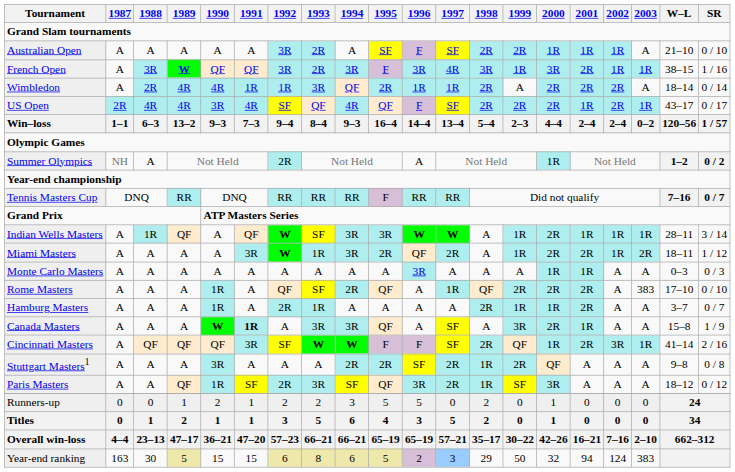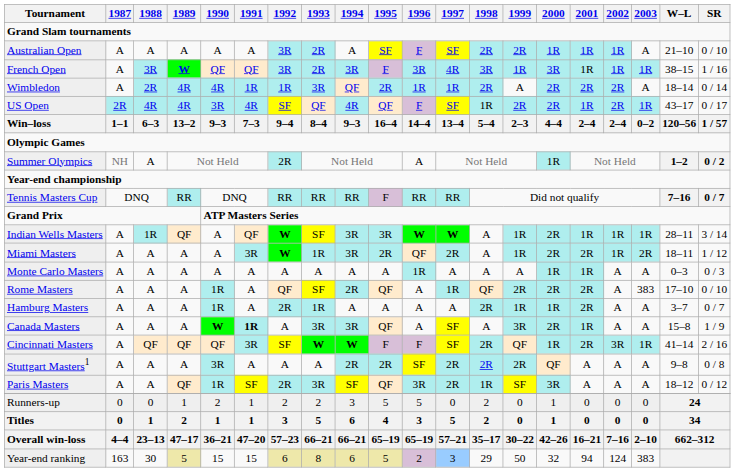 <table class=wikitable style=text-align:center;font-size:97%>
 <tr>
 <th>Tournament</th>
 <th><a href='#'>1987</a></th>
 <th><a href='#'>1988</a></th>
 <th><a href='#'>1989</a></th>
 <th><a href='#'>1990</a></th>
 <th><a href='#'>1991</a></th>
 <th><a href='#'>1992</a></th>
 <th><a href='#'>1993</a></th>
 <th><a href='#'>1994</a></th>
 <th><a href='#'>1995</a></th>
 <th><a href='#'>1996</a></th>
 <th><a href='#'>1997</a></th>
 <th><a href='#'>1998</a></th>
 <th><a href='#'>1999</a></th>
 <th><a href='#'>2000</a></th>
 <th><a href='#'>2001</a></th>
 <th><a href='#'>2002</a></th>
 <th><a href='#'>2003</a></th>
 <th>W–L</th>
 <th>SR</th>
 </tr>
 <tr>
 <td colspan=20 align=left><strong>Grand Slam tournaments</strong></td>
 </tr>
 <tr>
 <td bgcolor=EFEFEF align=left><a href='#'>Australian Open</a></td>
 <td>A</td>
 <td>A</td>
 <td>A</td>
 <td>A</td>
 <td>A</td>
 <td bgcolor=afeeee><a href='#'>3R</a></td>
 <td bgcolor=afeeee><a href='#'>2R</a></td>
 <td>A</td>
 <td bgcolor=yellow><a href='#'>SF</a></td>
 <td bgcolor=thistle><a href='#'>F</a></td>
 <td bgcolor=yellow><a href='#'>SF</a></td>
 <td bgcolor=afeeee><a href='#'>2R</a></td>
 <td bgcolor=afeeee><a href='#'>2R</a></td>
 <td bgcolor=afeeee><a href='#'>1R</a></td>
 <td bgcolor=afeeee><a href='#'>1R</a></td>
 <td bgcolor=afeeee><a href='#'>1R</a></td>
 <td>A</td>
 <td>21–10</td>
 <td>0 / 10</td>
 </tr>
 <tr>
 <td bgcolor=EFEFEF align=left><a href='#'>French Open</a></td>
 <td>A</td>
 <td bgcolor=afeeee><a href='#'>3R</a></td>
 <td bgcolor=lime><strong><a href='#'>W</a></strong></td>
 <td bgcolor=ffebcd><a href='#'>QF</a></td>
 <td bgcolor=ffebcd><a href='#'>QF</a></td>
 <td bgcolor=afeeee><a href='#'>3R</a></td>
 <td bgcolor=afeeee><a href='#'>2R</a></td>
 <td bgcolor=afeeee><a href='#'>3R</a></td>
 <td bgcolor=thistle><a href='#'>F</a></td>
 <td bgcolor=afeeee><a href='#'>3R</a></td>
 <td bgcolor=afeeee><a href='#'>4R</a></td>
 <td bgcolor=afeeee><a href='#'>3R</a></td>
 <td bgcolor=afeeee><a href='#'>1R</a></td>
 <td bgcolor=afeeee><a href='#'>3R</a></td>
-<td bgcolor=afeeee><a href='#'>2R</a></td>
+<td bgcolor=afeeee>1R</td>
 <td bgcolor=afeeee><a href='#'>1R</a></td>
 <td bgcolor=afeeee><a href='#'>1R</a></td>
 <td>38–15</td>
 <td>1 / 16</td>
 </tr>
 <tr>
 <td bgcolor=EFEFEF align=left><a href='#'>Wimbledon</a></td>
 <td>A</td>
 <td bgcolor=afeeee><a href='#'>2R</a></td>
 <td bgcolor=afeeee><a href='#'>4R</a></td>
 <td bgcolor=afeeee><a href='#'>4R</a></td>
 <td bgcolor=afeeee><a href='#'>1R</a></td>
 <td bgcolor=afeeee><a href='#'>1R</a></td>
 <td bgcolor=afeeee><a href='#'>3R</a></td>
 <td bgcolor=ffebcd><a href='#'>QF</a></td>
 <td bgcolor=afeeee><a href='#'>2R</a></td>
 <td bgcolor=afeeee><a href='#'>1R</a></td>
 <td bgcolor=afeeee><a href='#'>1R</a></td>
 <td bgcolor=afeeee><a href='#'>2R</a></td>
 <td>A</td>
 <td bgcolor=afeeee><a href='#'>2R</a></td>
 <td bgcolor=afeeee><a href='#'>2R</a></td>
 <td bgcolor=afeeee><a href='#'>2R</a></td>
 <td>A</td>
 <td>18–14</td>
 <td>0 / 14</td>
 </tr>
 <tr>
 <td bgcolor=EFEFEF align=left><a href='#'>US Open</a></td>
 <td bgcolor=afeeee><a href='#'>2R</a></td>
 <td bgcolor=afeeee><a href='#'>4R</a></td>
 <td bgcolor=afeeee><a href='#'>4R</a></td>
 <td bgcolor=afeeee><a href='#'>3R</a></td>
 <td bgcolor=afeeee><a href='#'>4R</a></td>
 <td bgcolor=yellow><a href='#'>SF</a></td>
 <td bgcolor=ffebcd><a href='#'>QF</a></td>
 <td bgcolor=afeeee><a href='#'>4R</a></td>
 <td bgcolor=ffebcd><a href='#'>QF</a></td>
 <td bgcolor=thistle><a href='#'>F</a></td>
 <td bgcolor=yellow><a href='#'>SF</a></td>
-<td bgcolor=afeeee><a href='#'>2R</a></td>
+<td bgcolor=afeeee>1R</td>
 <td bgcolor=afeeee><a href='#'>2R</a></td>
 <td bgcolor=afeeee><a href='#'>2R</a></td>
 <td bgcolor=afeeee><a href='#'>1R</a></td>
 <td bgcolor=afeeee><a href='#'>2R</a></td>
 <td bgcolor=afeeee><a href='#'>1R</a></td>
 <td>43–17</td>
 <td>0 / 17</td>
 </tr>
 <tr>
 <th style=text-align:left>Win–loss</th>
 <th>1–1</th>
 <th>6–3</th>
 <th>13–2</th>
 <th>9–3</th>
 <th>7–3</th>
 <th>9–4</th>
 <th>8–4</th>
 <th>9–3</th>
 <th>16–4</th>
 <th>14–4</th>
 <th>13–4</th>
 <th>5–4</th>
 <th>2–3</th>
 <th>4–4</th>
 <th>2–4</th>
 <th>2–4</th>
 <th>0–2</th>
 <th>120–56</th>
 <th>1 / 57</th>
 </tr>
 <tr>
 <td colspan=25 align=left><strong>Olympic Games</strong></td>
 </tr>
 <tr>
 <td bgcolor=#efefef align=left><a href='#'>Summer Olympics</a></td>
 <td colspan=1 style=color:#767676>NH</td>
 <td>A</td>
 <td colspan=3 style=color:#767676>Not Held</td>
 <td bgcolor=#afeeee>2R</td>
 <td colspan=3 style=color:#767676>Not Held</td>
 <td>A</td>
 <td colspan=3 style=color:#767676>Not Held</td>
 <td bgcolor=#afeeee>1R</td>
 <td colspan=3 style=color:#767676>Not Held</td>
 <th>1–2</th>
 <th>0 / 2</th>
 </tr>
 <tr>
 <td colspan=25 align=left><strong>Year-end championship</strong></td>
 </tr>
 <tr>
 <td bgcolor=#efefef align=left><a href='#'>Tennis Masters Cup</a></td>
 <td colspan=2>DNQ</td>
 <td bgcolor=afeeee>RR</td>
 <td colspan=2>DNQ</td>
 <td bgcolor=afeeee>RR</td>
 <td bgcolor=afeeee>RR</td>
 <td bgcolor=afeeee>RR</td>
 <td bgcolor=thistle>F</td>
 <td bgcolor=afeeee>RR</td>
 <td bgcolor=afeeee>RR</td>
 <td colspan=6>Did not qualify</td>
 <th>7–16</th>
 <th>0 / 7</th>
 </tr>
 <tr>
 <td colspan="4" align="left"><strong>Grand Prix</strong></td>
 <td colspan=17 align=left><strong>ATP Masters Series</strong></td>
 </tr>
 <tr>
 <td bgcolor=EFEFEF align=left><a href='#'>Indian Wells Masters</a></td>
 <td>A</td>
 <td bgcolor=afeeee>1R</td>
 <td bgcolor=ffebcd>QF</td>
 <td>A</td>
 <td bgcolor=ffebcd>QF</td>
 <td bgcolor=lime><strong>W</strong></td>
 <td bgcolor=yellow>SF</td>
 <td bgcolor=afeeee>3R</td>
 <td bgcolor=afeeee>3R</td>
 <td bgcolor=lime><strong>W</strong></td>
 <td bgcolor=lime><strong>W</strong></td>
 <td>A</td>
 <td bgcolor=afeeee>1R</td>
 <td bgcolor=afeeee>2R</td>
 <td bgcolor=afeeee>1R</td>
 <td bgcolor=afeeee>1R</td>
 <td bgcolor=afeeee>1R</td>
 <td>28–11</td>
 <td>3 / 14</td>
 </tr>
 <tr>
 <td bgcolor=EFEFEF align=left><a href='#'>Miami Masters</a></td>
 <td>A</td>
 <td>A</td>
 <td>A</td>
 <td>A</td>
 <td bgcolor=afeeee>3R</td>
 <td bgcolor=lime><strong>W</strong></td>
 <td bgcolor=afeeee>1R</td>
 <td bgcolor=afeeee>3R</td>
 <td bgcolor=afeeee>2R</td>
 <td bgcolor=ffebcd>QF</td>
 <td bgcolor=afeeee>2R</td>
 <td>A</td>
 <td bgcolor=afeeee>1R</td>
 <td bgcolor=afeeee>2R</td>
 <td bgcolor=afeeee>2R</td>
 <td bgcolor=afeeee>1R</td>
 <td bgcolor=afeeee>2R</td>
 <td>18–11</td>
 <td>1 / 12</td>
 </tr>
 <tr>
 <td bgcolor=EFEFEF align=left><a href='#'>Monte Carlo Masters</a></td>
 <td>A</td>
 <td>A</td>
 <td>A</td>
 <td>A</td>
 <td>A</td>
 <td>A</td>
 <td>A</td>
 <td>A</td>
 <td>A</td>
-<td bgcolor=afeeee><a href='#'>3R</a></td>
+<td bgcolor=afeeee>1R</td>
 <td>A</td>
 <td>A</td>
 <td>A</td>
 <td bgcolor=afeeee>1R</td>
 <td bgcolor=afeeee>1R</td>
 <td>A</td>
 <td>A</td>
 <td>0–3</td>
 <td>0 / 3</td>
 </tr>
 <tr>
 <td bgcolor=EFEFEF align=left><a href='#'>Rome Masters</a></td>
 <td>A</td>
 <td>A</td>
 <td>A</td>
 <td bgcolor=afeeee>1R</td>
 <td>A</td>
 <td bgcolor=ffebcd>QF</td>
 <td bgcolor=yellow>SF</td>
 <td bgcolor=afeeee>2R</td>
 <td bgcolor=ffebcd>QF</td>
 <td>A</td>
 <td bgcolor=afeeee>1R</td>
 <td bgcolor=ffebcd>QF</td>
 <td bgcolor=afeeee>2R</td>
 <td bgcolor=afeeee>2R</td>
 <td bgcolor=afeeee>2R</td>
 <td>A</td>
 <td>383</td>
 <td>17–10</td>
 <td>0 / 10</td>
 </tr>
 <tr>
 <td bgcolor=EFEFEF align=left><a href='#'>Hamburg Masters</a></td>
 <td>A</td>
 <td>A</td>
 <td>A</td>
 <td bgcolor=afeeee>1R</td>
 <td>A</td>
 <td bgcolor=afeeee>2R</td>
 <td bgcolor=afeeee>1R</td>
 <td>A</td>
 <td>A</td>
 <td>A</td>
 <td>A</td>
 <td bgcolor=afeeee>2R</td>
 <td bgcolor=afeeee>1R</td>
 <td bgcolor=afeeee>1R</td>
 <td bgcolor=afeeee>2R</td>
 <td>A</td>
 <td>A</td>
 <td>3–7</td>
 <td>0 / 7</td>
 </tr>
 <tr>
 <td bgcolor=EFEFEF align=left><a href='#'>Canada Masters</a></td>
 <td>A</td>
 <td>A</td>
 <td>A</td>
 <td bgcolor=lime><strong>W</strong></td>
 <td bgcolor=afeeee><strong>1R</strong></td>
 <td>A</td>
 <td bgcolor=afeeee>3R</td>
 <td bgcolor=afeeee>3R</td>
 <td bgcolor=ffebcd>QF</td>
 <td>A</td>
 <td bgcolor=yellow>SF</td>
 <td>A</td>
 <td bgcolor=afeeee>3R</td>
 <td bgcolor=afeeee>2R</td>
 <td bgcolor=afeeee>1R</td>
 <td>A</td>
 <td>A</td>
 <td>15–8</td>
 <td>1 / 9</td>
 </tr>
 <tr>
 <td bgcolor=EFEFEF align=left><a href='#'>Cincinnati Masters</a></td>
 <td>A</td>
 <td bgcolor=ffebcd>QF</td>
 <td bgcolor=ffebcd>QF</td>
 <td bgcolor=ffebcd>QF</td>
 <td bgcolor=afeeee>3R</td>
 <td bgcolor=yellow>SF</td>
 <td bgcolor=lime><strong>W</strong></td>
 <td bgcolor=lime><strong>W</strong></td>
 <td bgcolor=thistle>F</td>
 <td bgcolor=thistle>F</td>
 <td bgcolor=yellow>SF</td>
 <td bgcolor=afeeee>2R</td>
 <td bgcolor=ffebcd>QF</td>
 <td bgcolor=afeeee>1R</td>
 <td bgcolor=afeeee>2R</td>
 <td bgcolor=afeeee>3R</td>
 <td bgcolor=afeeee>1R</td>
 <td>41–14</td>
 <td>2 / 16</td>
 </tr>
 <tr>
 <td bgcolor=EFEFEF align=left><a href='#'>Stuttgart Masters</a><sup>1</sup></td>
 <td>A</td>
 <td>A</td>
 <td>A</td>
 <td bgcolor=afeeee>3R</td>
 <td>A</td>
 <td>A</td>
 <td>A</td>
 <td bgcolor=afeeee>2R</td>
 <td bgcolor=afeeee>2R</td>
 <td bgcolor=yellow>SF</td>
 <td bgcolor=afeeee>2R</td>
-<td bgcolor=afeeee>1R</td>
+<td bgcolor=afeeee><a href='#'>2R</a></td>
 <td bgcolor=afeeee>2R</td>
 <td bgcolor=ffebcd>QF</td>
 <td>A</td>
 <td>A</td>
 <td>A</td>
 <td>9–8</td>
 <td>0 / 8</td>
 </tr>
 <tr>
 <td bgcolor=EFEFEF align=left><a href='#'>Paris Masters</a></td>
 <td>A</td>
 <td>A</td>
 <td bgcolor=ffebcd>QF</td>
 <td bgcolor=afeeee>1R</td>
 <td bgcolor=yellow>SF</td>
 <td bgcolor=afeeee>2R</td>
 <td bgcolor=afeeee>3R</td>
 <td bgcolor=yellow>SF</td>
 <td bgcolor=ffebcd>QF</td>
 <td bgcolor=afeeee>3R</td>
 <td bgcolor=afeeee>2R</td>
 <td bgcolor=afeeee>1R</td>
 <td bgcolor=yellow>SF</td>
 <td bgcolor=afeeee>3R</td>
 <td>A</td>
 <td>A</td>
 <td>A</td>
 <td>18–12</td>
 <td>0 / 12</td>
 </tr>
 <tr>
 </tr>
 <tr bgcolor=efefef>
 <td align=left>Runners-up</td>
 <td>0</td>
 <td>0</td>
 <td>1</td>
 <td>2</td>
 <td>1</td>
 <td>2</td>
 <td>2</td>
 <td>3</td>
 <td>5</td>
 <td>5</td>
 <td>0</td>
 <td>2</td>
 <td>0</td>
 <td>1</td>
 <td>0</td>
 <td>0</td>
 <td>0</td>
 <th colspan=2>24</th>
 </tr>
 <tr>
 <th style=text-align:left>Titles</th>
 <th>0</th>
 <th>1</th>
 <th>2</th>
 <th>1</th>
 <th>1</th>
 <th>3</th>
 <th>5</th>
 <th>6</th>
 <th>4</th>
 <th>3</th>
 <th>5</th>
 <th>2</th>
 <th>0</th>
 <th>1</th>
 <th>0</th>
 <th>0</th>
 <th>0</th>
 <th colspan=2>34</th>
 </tr>
 <tr>
 <th style=text-align:left>Overall win-loss</th>
 <th>4–4</th>
 <th>23–13</th>
 <th>47–17</th>
 <th>36–21</th>
 <th>47–20</th>
 <th>57–23</th>
 <th>66–21</th>
 <th>66–21</th>
 <th>65–19</th>
 <th>65–19</th>
 <th>57–21</th>
 <th>35–17</th>
 <th>30–22</th>
 <th>42–26</th>
 <th>16–21</th>
 <th>7–16</th>
 <th>2–10</th>
 <th colspan=2>662–312</th>
 </tr>
 <tr>
 <td bgcolor=EFEFEF align=left>Year-end ranking</td>
 <td>163</td>
 <td>30</td>
 <td bgcolor=eee8aa>5</td>
 <td>15</td>
 <td>15</td>
 <td bgcolor=eee8aa>6</td>
 <td bgcolor=eee8aa>8</td>
 <td bgcolor=eee8aa>6</td>
 <td bgcolor=eee8aa>5</td>
 <td bgcolor=thistle>2</td>
 <td bgcolor=99ccff>3</td>
 <td>29</td>
 <td>50</td>
 <td>32</td>
 <td>94</td>
 <td>124</td>
 <td>383</td>
 <th colspan=2></th>
 </tr>
 </table>
